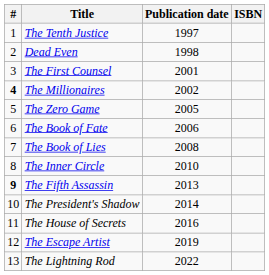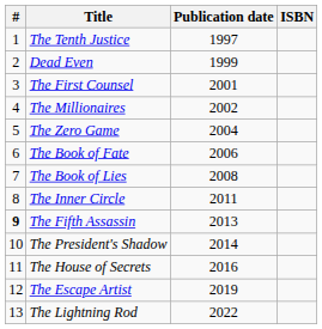 <table class=wikitable>
 <tr>
 <th> # </th>
 <th>Title</th>
 <th>Publication date</th>
 <th>ISBN</th>
 </tr>
 <tr>
 <td style="text-align:center">1</td>
 <td><em><a href='#'>The Tenth Justice</a></em></td>
 <td style="text-align:center">1997</td>
 <td></td>
 </tr>
 <tr>
 <td style="text-align:center">2</td>
 <td><em><a href='#'>Dead Even</a></em></td>
-<td style="text-align:center">1998</td>
+<td style="text-align:center">1999</td>
 <td></td>
 </tr>
 <tr>
 <td style="text-align:center">3</td>
 <td><em><a href='#'>The First Counsel</a></em></td>
 <td style="text-align:center">2001</td>
 <td></td>
 </tr>
 <tr>
-<td style="text-align:center"><strong>4</strong></td>
+<td style="text-align:center">4</td>
 <td><em><a href='#'>The Millionaires</a></em></td>
 <td style="text-align:center">2002</td>
 <td></td>
 </tr>
 <tr>
 <td style="text-align:center">5</td>
 <td><em><a href='#'>The Zero Game</a></em></td>
-<td style="text-align:center">2005</td>
+<td style="text-align:center">2004</td>
 <td></td>
 </tr>
 <tr>
 <td style="text-align:center">6</td>
 <td><em><a href='#'>The Book of Fate</a></em></td>
 <td style="text-align:center">2006</td>
 <td></td>
 </tr>
 <tr>
 <td style="text-align:center">7</td>
 <td><em><a href='#'>The Book of Lies</a></em></td>
 <td style="text-align:center">2008</td>
 <td></td>
 </tr>
 <tr>
 <td style="text-align:center">8</td>
 <td><em><a href='#'>The Inner Circle</a></em></td>
-<td style="text-align:center">2010</td>
+<td style="text-align:center">2011</td>
 <td></td>
 </tr>
 <tr>
 <td style="text-align:center"><strong>9</strong></td>
 <td><em><a href='#'>The Fifth Assassin</a></em></td>
 <td style="text-align:center">2013</td>
 <td></td>
 </tr>
 <tr>
 <td style="text-align:center">10</td>
 <td><em>The President's Shadow</em></td>
 <td style="text-align:center">2014</td>
 <td></td>
 </tr>
 <tr>
 <td style="text-align:center">11</td>
 <td><em>The House of Secrets</em></td>
 <td style="text-align:center">2016</td>
 <td></td>
 </tr>
 <tr>
 <td style="text-align:center">12</td>
 <td><em><a href='#'>The Escape Artist</a></em></td>
 <td style="text-align:center">2019</td>
 <td></td>
 </tr>
 <tr>
 <td style="text-align:center">13</td>
 <td><em>The Lightning Rod</em></td>
 <td style="text-align:center">2022</td>
 <td></td>
 </tr>
 </table>
